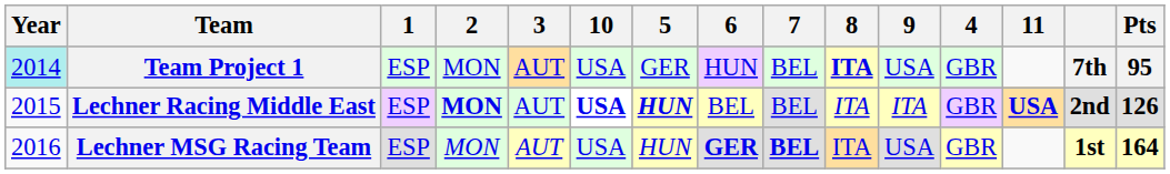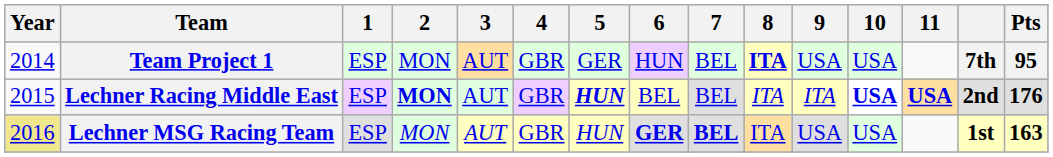 <table class="wikitable" style="text-align:center; font-size:90%">
 <tr>
 <th>Year</th>
 <th>Team</th>
 <th>1</th>
 <th>2</th>
 <th>3</th>
-<th>10</th>
+<th>4</th>
 <th>5</th>
 <th>6</th>
 <th>7</th>
 <th>8</th>
 <th>9</th>
-<th>4</th>
+<th>10</th>
 <th>11</th>
 <th></th>
 <th>Pts</th>
 </tr>
 <tr>
-<td style="background: paleturquoise;"><a href='#'>2014</a></td>
+<td><a href='#'>2014</a></td>
 <th><a href='#'>Team Project 1</a></th>
 <td style="background:#DFFFDF;"><a href='#'>ESP</a><br></td>
 <td style="background:#DFFFDF;"><a href='#'>MON</a><br></td>
 <td style="background:#FFDF9F;"><a href='#'>AUT</a><br></td>
-<td style="background:#DFFFDF;"><a href='#'>USA</a><br></td>
+<td style="background:#DFFFDF;"><a href='#'>GBR</a><br></td>
 <td style="background:#DFFFDF;"><a href='#'>GER</a><br></td>
 <td style="background:#EFCFFF;"><a href='#'>HUN</a><br></td>
 <td style="background:#DFFFDF;"><a href='#'>BEL</a><br></td>
 <td style="background:#FFFFBF;"><strong><a href='#'>ITA</a></strong><br></td>
 <td style="background:#DFFFDF;"><a href='#'>USA</a><br></td>
-<td style="background:#DFFFDF;"><a href='#'>GBR</a><br></td>
+<td style="background:#DFFFDF;"><a href='#'>USA</a><br></td>
 <td></td>
 <th>7th</th>
 <th>95</th>
 </tr>
 <tr>
 <td><a href='#'>2015</a></td>
 <th><a href='#'>Lechner Racing Middle East</a></th>
 <td style="background:#EFCFFF;"><a href='#'>ESP</a><br></td>
 <td style="background:#DFFFDF;"><strong><a href='#'>MON</a><br></strong></td>
 <td style="background:#DFFFDF;"><a href='#'>AUT</a><br></td>
-<td style="background:#FFFFFF;"><strong><a href='#'>USA</a></strong><br></td>
+<td style="background:#EFCFFF;"><a href='#'>GBR</a><br></td>
 <td style="background:#FFFFBF;"><strong><em><a href='#'>HUN</a></em></strong><br></td>
 <td style="background:#FFFFBF;"><a href='#'>BEL</a><br></td>
 <td style="background:#DFDFDF;"><a href='#'>BEL</a><br></td>
 <td style="background:#FFFFBF;"><em><a href='#'>ITA</a></em><br></td>
 <td style="background:#FFFFBF;"><em><a href='#'>ITA</a></em><br></td>
-<td style="background:#EFCFFF;"><a href='#'>GBR</a><br></td>
+<td style="background:#FFFFFF;"><strong><a href='#'>USA</a></strong><br></td>
 <td style="background:#FFDF9F;"><strong><a href='#'>USA</a></strong><br></td>
 <th style="background:#DFDFDF;">2nd</th>
-<th style="background:#DFDFDF;">126</th>
+<th style="background:#DFDFDF;">176</th>
 </tr>
 <tr>
-<td><a href='#'>2016</a></td>
+<td style="background: khaki;"><a href='#'>2016</a></td>
 <th><a href='#'>Lechner MSG Racing Team</a></th>
 <td style="background:#DFDFDF;"><a href='#'>ESP</a><br></td>
 <td style="background:#DFFFDF;"><em><a href='#'>MON</a></em><br></td>
 <td style="background:#FFFFBF;"><em><a href='#'>AUT</a></em><br></td>
-<td style="background:#DFFFDF;"><a href='#'>USA</a><br></td>
+<td style="background:#FFFFBF;"><a href='#'>GBR</a><br></td>
 <td style="background:#FFFFBF;"><em><a href='#'>HUN</a></em><br></td>
 <td style="background:#DFDFDF;"><strong><a href='#'>GER</a></strong><br></td>
 <td style="background:#DFDFDF;"><strong><a href='#'>BEL</a></strong><br></td>
 <td style="background:#FFDF9F;"><a href='#'>ITA</a><br></td>
 <td style="background:#DFDFDF;"><a href='#'>USA</a><br></td>
-<td style="background:#FFFFBF;"><a href='#'>GBR</a><br></td>
+<td style="background:#DFFFDF;"><a href='#'>USA</a><br></td>
 <td></td>
 <th style="background:#FFFFBF;">1st</th>
-<th style="background:#FFFFBF;">164</th>
+<th style="background:#FFFFBF;">163</th>
 </tr>
 </table>
